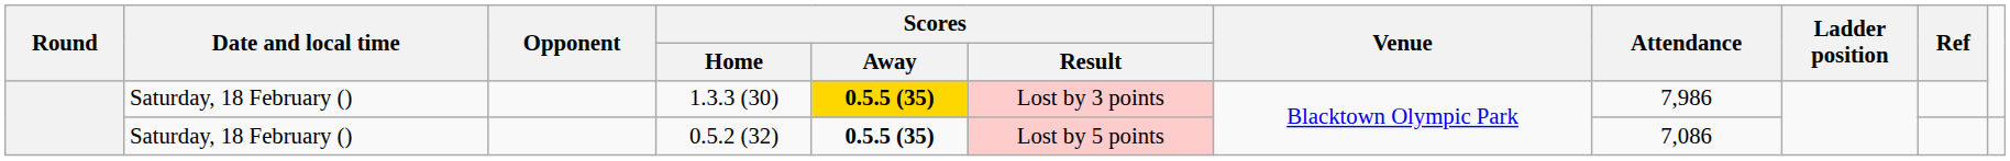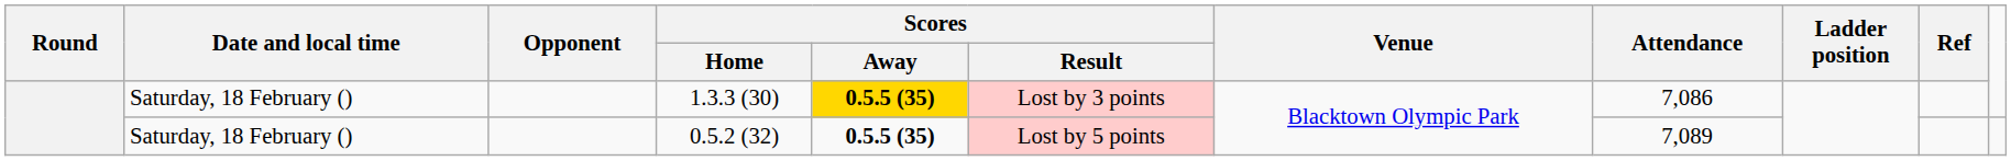 <table class="wikitable plainrowheaders" style="font-size:90%; width:100%; text-align:center;">
 <tr>
 <th scope="col" rowspan=2>Round</th>
 <th scope="col" rowspan=2>Date and local time</th>
 <th scope="col" rowspan=2>Opponent</th>
 <th scope="col" colspan=3>Scores</th>
 <th scope="col" rowspan=2>Venue</th>
 <th scope="col" rowspan=2>Attendance</th>
 <th scope="col" rowspan=2>Ladder<br>position</th>
 <th scope="col" rowspan=2>Ref</th>
 </tr>
 <tr>
 <th scope="col">Home</th>
 <th scope="col">Away</th>
 <th scope="col">Result</th>
 </tr>
 <tr>
 <th scope="row" rowspan=2></th>
 <td align=left>Saturday, 18 February ()</td>
 <td align=left></td>
 <td>1.3.3 (30)</td>
 <td style="background: gold;"><strong>0.5.5 (35)</strong></td>
 <td style="background:#fcc;">Lost by 3 points</td>
 <td rowspan=2><a href='#'>Blacktown Olympic Park</a></td>
-<td>7,986</td>
+<td>7,086</td>
 <td rowspan=2></td>
 <td></td>
 </tr>
 <tr>
 <td align=left>Saturday, 18 February ()</td>
 <td align=left></td>
 <td>0.5.2 (32)</td>
 <td><strong>0.5.5 (35)</strong></td>
 <td style="background:#fcc;">Lost by 5 points</td>
-<td>7,086</td>
+<td>7,089</td>
 <td rowspan=2></td>
 <td></td>
 </tr>
 </table>
